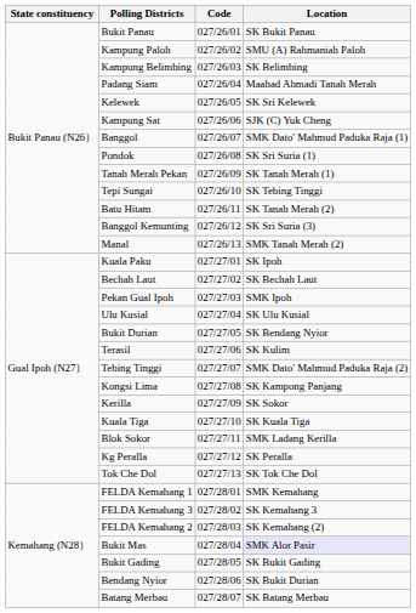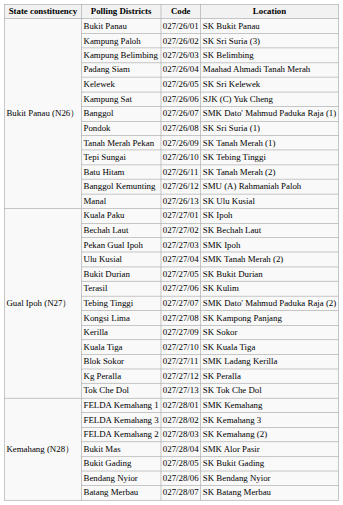 <table class="wikitable sortable mw-collapsible" style="white-space:nowrap;font-size:85%">
 <tr>
 <th>State constituency</th>
 <th>Polling Districts</th>
 <th>Code</th>
 <th>Location</th>
 </tr>
 <tr>
 <td rowspan="13">Bukit Panau (N26）</td>
 <td>Bukit Panau</td>
 <td>027/26/01</td>
 <td>SK Bukit Panau</td>
 </tr>
 <tr>
 <td>Kampung Paloh</td>
 <td>027/26/02</td>
-<td>SMU (A) Rahmaniah Paloh</td>
+<td>SK Sri Suria (3)</td>
 </tr>
 <tr>
 <td>Kampung Belimbing</td>
 <td>027/26/03</td>
 <td>SK Belimbing</td>
 </tr>
 <tr>
 <td>Padang Siam</td>
 <td>027/26/04</td>
 <td>Maahad Ahmadi Tanah Merah</td>
 </tr>
 <tr>
 <td>Kelewek</td>
 <td>027/26/05</td>
 <td>SK Sri Kelewek</td>
 </tr>
 <tr>
 <td>Kampung Sat</td>
 <td>027/26/06</td>
 <td>SJK (C) Yuk Cheng</td>
 </tr>
 <tr>
 <td>Banggol</td>
 <td>027/26/07</td>
 <td>SMK Dato' Mahmud Paduka Raja (1)</td>
 </tr>
 <tr>
 <td>Pondok</td>
 <td>027/26/08</td>
 <td>SK Sri Suria (1)</td>
 </tr>
 <tr>
 <td>Tanah Merah Pekan</td>
 <td>027/26/09</td>
 <td>SK Tanah Merah (1)</td>
 </tr>
 <tr>
 <td>Tepi Sungai</td>
 <td>027/26/10</td>
 <td>SK Tebing Tinggi</td>
 </tr>
 <tr>
 <td>Batu Hitam</td>
 <td>027/26/11</td>
 <td>SK Tanah Merah  (2)</td>
 </tr>
 <tr>
 <td>Banggol Kemunting</td>
 <td>027/26/12</td>
-<td>SK Sri Suria (3)</td>
+<td>SMU (A) Rahmaniah Paloh</td>
 </tr>
 <tr>
 <td>Manal</td>
 <td>027/26/13</td>
-<td>SMK Tanah Merah (2)</td>
+<td>SK Ulu Kusial</td>
 </tr>
 <tr>
 <td rowspan="13">Gual Ipoh (N27）</td>
 <td>Kuala Paku</td>
 <td>027/27/01</td>
 <td>SK Ipoh</td>
 </tr>
 <tr>
 <td>Bechah Laut</td>
 <td>027/27/02</td>
 <td>SK Bechah Laut</td>
 </tr>
 <tr>
 <td>Pekan Gual Ipoh</td>
 <td>027/27/03</td>
 <td>SMK Ipoh</td>
 </tr>
 <tr>
 <td>Ulu Kusial</td>
 <td>027/27/04</td>
-<td>SK Ulu Kusial</td>
+<td>SMK Tanah Merah (2)</td>
 </tr>
 <tr>
 <td>Bukit Durian</td>
 <td>027/27/05</td>
-<td>SK Bendang Nyior</td>
+<td>SK Bukit Durian</td>
 </tr>
 <tr>
 <td>Terasil</td>
 <td>027/27/06</td>
 <td>SK Kulim</td>
 </tr>
 <tr>
 <td>Tebing Tinggi</td>
 <td>027/27/07</td>
 <td>SMK Dato' Mahmud Paduka Raja (2)</td>
 </tr>
 <tr>
 <td>Kongsi Lima</td>
 <td>027/27/08</td>
 <td>SK Kampong Panjang</td>
 </tr>
 <tr>
 <td>Kerilla</td>
 <td>027/27/09</td>
 <td>SK Sokor</td>
 </tr>
 <tr>
 <td>Kuala Tiga</td>
 <td>027/27/10</td>
 <td>SK Kuala Tiga</td>
 </tr>
 <tr>
 <td>Blok Sokor</td>
 <td>027/27/11</td>
 <td>SMK Ladang Kerilla</td>
 </tr>
 <tr>
 <td>Kg Peralla</td>
 <td>027/27/12</td>
 <td>SK Peralla</td>
 </tr>
 <tr>
 <td>Tok Che Dol</td>
 <td>027/27/13</td>
 <td>SK Tok Che Dol</td>
 </tr>
 <tr>
 <td rowspan="7">Kemahang (N28）</td>
 <td>FELDA Kemahang 1</td>
 <td>027/28/01</td>
 <td>SMK Kemahang</td>
 </tr>
 <tr>
 <td>FELDA Kemahang 3</td>
 <td>027/28/02</td>
 <td>SK Kemahang 3</td>
 </tr>
 <tr>
 <td>FELDA Kemahang 2</td>
 <td>027/28/03</td>
 <td>SK Kemahang (2)</td>
 </tr>
 <tr>
 <td>Bukit Mas</td>
 <td>027/28/04</td>
-<td style="background: lavender;">SMK Alor Pasir</td>
+<td>SMK Alor Pasir</td>
 </tr>
 <tr>
 <td>Bukit Gading</td>
 <td>027/28/05</td>
 <td>SK Bukit Gading</td>
 </tr>
 <tr>
 <td>Bendang Nyior</td>
 <td>027/28/06</td>
-<td>SK Bukit Durian</td>
+<td>SK Bendang Nyior</td>
 </tr>
 <tr>
 <td>Batang Merbau</td>
 <td>027/28/07</td>
 <td>SK Batang Merbau</td>
 </tr>
 </table>
